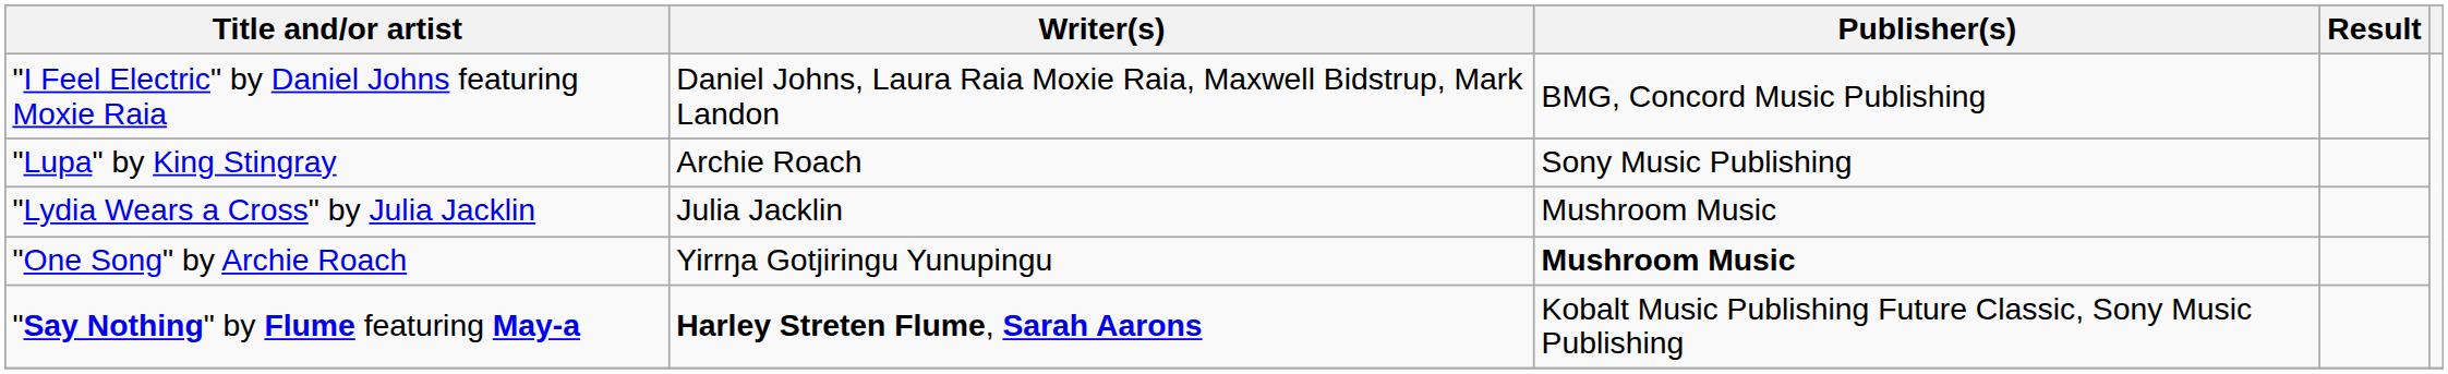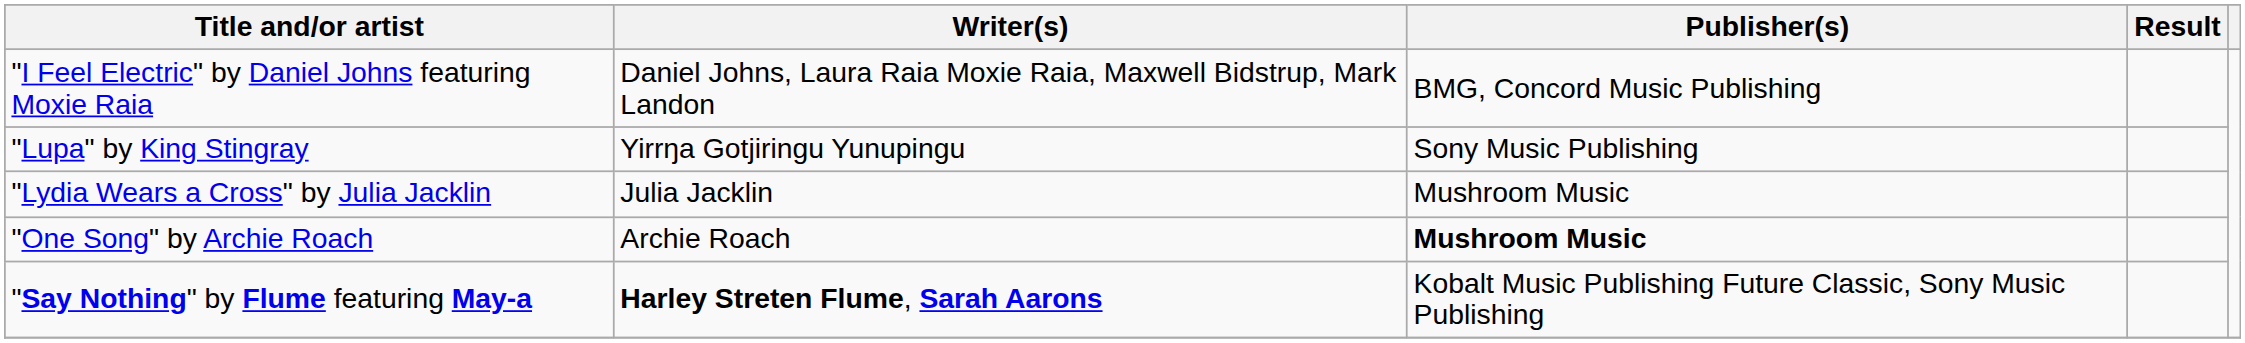 <table class="wikitable" width=100%>
 <tr>
 <th scope="col">Title and/or artist</th>
 <th scope="col">Writer(s)</th>
 <th scope="col">Publisher(s)</th>
 <th scope="col">Result</th>
 <th scope="col"></th>
 </tr>
 <tr>
 <td>"<a href='#'>I Feel Electric</a>" by <a href='#'>Daniel Johns</a> featuring <a href='#'>Moxie Raia</a></td>
 <td>Daniel Johns, Laura Raia  Moxie Raia, Maxwell Bidstrup, Mark Landon</td>
 <td>BMG, Concord Music Publishing</td>
 <td></td>
 <td rowspan="5"></td>
 </tr>
 <tr>
 <td>"<a href='#'>Lupa</a>" by <a href='#'>King Stingray</a></td>
-<td>Archie Roach</td>
+<td>Yirrŋa Gotjiringu Yunupingu</td>
 <td>Sony Music Publishing</td>
 <td></td>
 </tr>
 <tr>
 <td>"<a href='#'>Lydia Wears a Cross</a>" by <a href='#'>Julia Jacklin</a></td>
 <td>Julia Jacklin</td>
 <td>Mushroom Music</td>
 <td></td>
 </tr>
 <tr>
 <td>"<a href='#'>One Song</a>" by <a href='#'>Archie Roach</a></td>
-<td>Yirrŋa Gotjiringu Yunupingu</td>
+<td>Archie Roach</td>
 <td><strong>Mushroom Music</strong></td>
 <td></td>
 </tr>
 <tr>
 <td>"<strong><a href='#'>Say Nothing</a></strong>" by <strong><a href='#'>Flume</a></strong> featuring <strong><a href='#'>May-a</a></strong></td>
 <td><strong>Harley Streten</strong>  <strong>Flume</strong>, <strong><a href='#'>Sarah Aarons</a></strong></td>
 <td>Kobalt Music Publishing  Future Classic, Sony Music Publishing</td>
 <td></td>
 </tr>
 <tr>
 </tr>
 </table>
